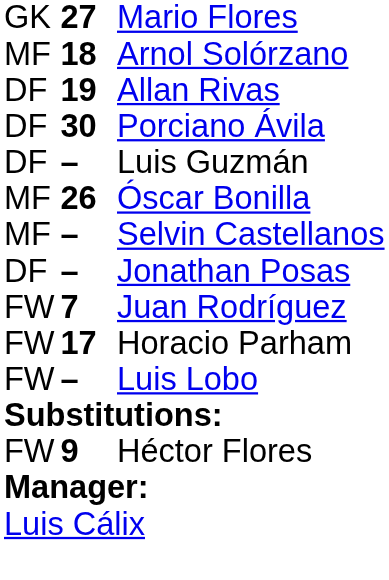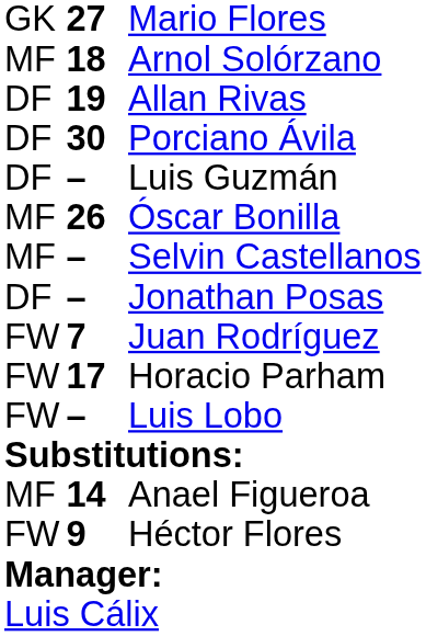 <table style = "font-size: 90%" cellspacing = "0" cellpadding = "0">
 <tr>
 <td colspan = 4></td>
 </tr>
 <tr>
 <th style="width:25px;"></th>
 <th style="width:25px;"></th>
 </tr>
 <tr>
 <td>GK</td>
 <td><strong>27</strong></td>
 <td> <a href='#'>Mario Flores</a></td>
 </tr>
 <tr>
 <td>MF</td>
 <td><strong>18</strong></td>
 <td> <a href='#'>Arnol Solórzano</a></td>
 </tr>
 <tr>
 <td>DF</td>
 <td><strong>19</strong></td>
 <td> <a href='#'>Allan Rivas</a></td>
 </tr>
 <tr>
 <td>DF</td>
 <td><strong>30</strong></td>
 <td> <a href='#'>Porciano Ávila</a></td>
 </tr>
 <tr>
 <td>DF</td>
 <td><strong>–</strong></td>
 <td> Luis Guzmán</td>
 </tr>
 <tr>
 <td>MF</td>
 <td><strong>26</strong></td>
 <td> <a href='#'>Óscar Bonilla</a></td>
 </tr>
 <tr>
 <td>MF</td>
 <td><strong>–</strong></td>
 <td> <a href='#'>Selvin Castellanos</a></td>
 </tr>
 <tr>
 <td>DF</td>
 <td><strong>–</strong></td>
 <td> <a href='#'>Jonathan Posas</a></td>
 </tr>
 <tr>
 <td>FW</td>
 <td><strong>7</strong></td>
 <td> <a href='#'>Juan Rodríguez</a></td>
 <td></td>
 <td></td>
 </tr>
 <tr>
 <td>FW</td>
 <td><strong>17</strong></td>
 <td> Horacio Parham</td>
 <td></td>
 <td></td>
 </tr>
 <tr>
 <td>FW</td>
 <td><strong>–</strong></td>
 <td> <a href='#'>Luis Lobo</a></td>
 </tr>
 <tr>
 <td colspan = 3><strong>Substitutions:</strong></td>
 </tr>
 <tr>
+<td>MF</td>
+<td><strong>14</strong></td>
+<td> Anael Figueroa</td>
+<td></td>
+<td></td>
+</tr>
+<tr>
 <td>FW</td>
 <td><strong>9</strong></td>
 <td> Héctor Flores</td>
 <td></td>
 <td></td>
 </tr>
 <tr>
 <td colspan = 3><strong>Manager:</strong></td>
 </tr>
 <tr>
 <td colspan = 3> <a href='#'>Luis Cálix</a></td>
 </tr>
 </table>
